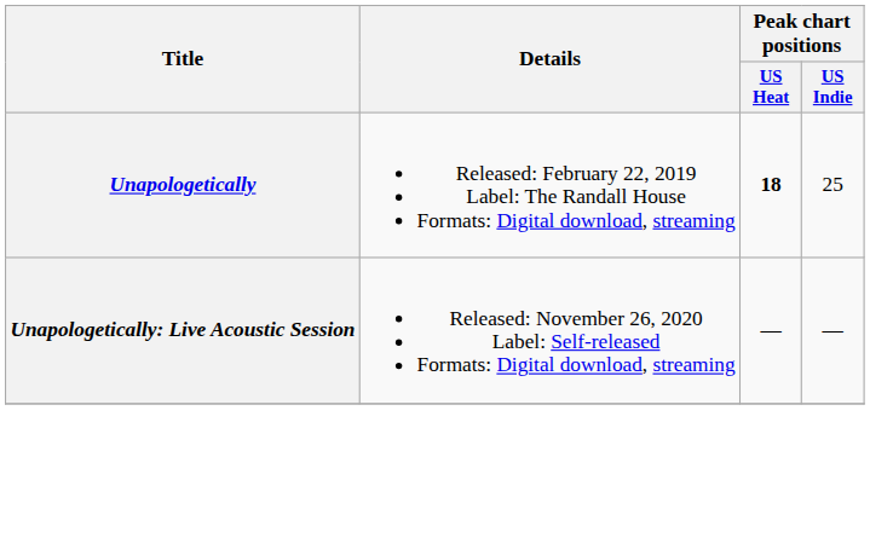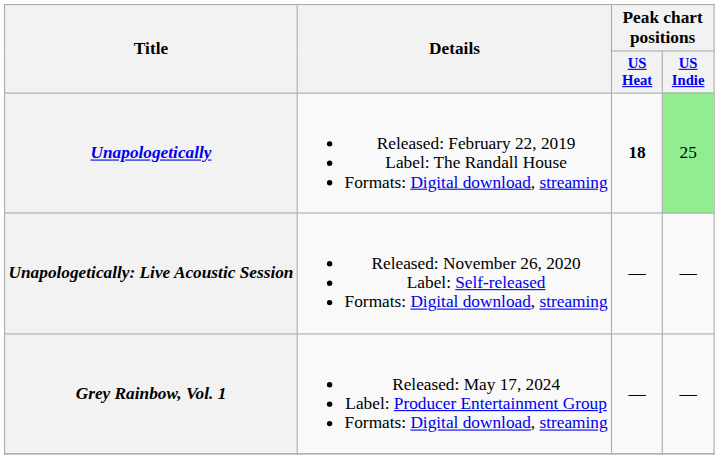 <table class="wikitable plainrowheaders" style="text-align:center;">
 <tr>
 <th scope="col" rowspan="2">Title</th>
 <th scope="col" rowspan="2">Details</th>
 <th scope="col" colspan="2">Peak chart positions</th>
 </tr>
 <tr>
 <th scope="col" style="width:3em;font-size:85%;"><a href='#'>US Heat</a><br></th>
 <th scope="col" style="width:3em;font-size:85%;"><a href='#'>US Indie</a><br></th>
 </tr>
 <tr>
 <th scope="row"><em><a href='#'>Unapologetically</a></em></th>
 <td><br><ul><li>Released: February 22, 2019</li><li>Label: The Randall House</li><li>Formats: <a href='#'>Digital download</a>, <a href='#'>streaming</a></li></ul></td>
 <td><strong>18</strong></td>
-<td>25</td>
+<td style="background: lightgreen;">25</td>
 </tr>
 <tr>
 <th scope="row"><em>Unapologetically: Live Acoustic Session</em></th>
 <td><br><ul><li>Released: November 26, 2020</li><li>Label: <a href='#'>Self-released</a></li><li>Formats: <a href='#'>Digital download</a>, <a href='#'>streaming</a></li></ul></td>
 <td>—</td>
 <td>—</td>
 </tr>
 <tr>
+<th scope="row"><em>Grey Rainbow, Vol. 1</em></th>
+<td><br><ul><li>Released: May 17, 2024</li><li>Label: <a href='#'>Producer Entertainment Group</a></li><li>Formats: <a href='#'>Digital download</a>, <a href='#'>streaming</a></li></ul></td>
+<td>—</td>
+<td>—</td>
+</tr>
+<tr>
 </tr>
 </table>
